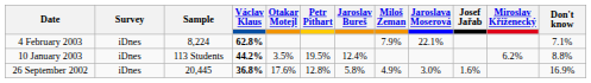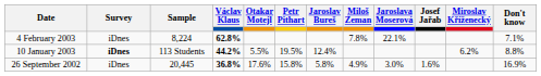 <table class="wikitable" style=text-align:center;font-size:85%;line-height:14px;">
 <tr>
 <th style="width:120px;" rowspan="2">Date</th>
 <th style="width:90px;" rowspan="2">Survey</th>
 <th style="width:90px;" rowspan="2">Sample</th>
 <th><a href='#'>Václav Klaus</a><br><small></small></th>
 <th><a href='#'>Otakar Motejl</a><br><small></small></th>
 <th><a href='#'>Petr Pithart</a><br><small></small></th>
 <th><a href='#'>Jaroslav Bureš</a><br><small></small></th>
 <th><a href='#'>Miloš Zeman</a><br><small></small></th>
 <th><a href='#'>Jaroslava Moserová</a> <br><small></small></th>
 <th>Josef Jařab<br><small></small></th>
 <th><a href='#'>Miroslav Kříženecký</a><br><small></small></th>
 <th style="width:60px;" rowspan="2">Don't know</th>
 </tr>
 <tr>
 <th style="background:#034EA2; width:40px;"></th>
 <th style="background:#F29400; width:40px;"></th>
 <th style="background:#FFCB03; width:40px;"></th>
 <th style="background:#F29400; width:40px;"></th>
 <th style="background:#F29400; width:40px;"></th>
 <th style="background:#0000FF; width:40px;"></th>
 <th style="background:#000000; width:40px;"></th>
 <th style="background:#E00219; width:40px;"></th>
 </tr>
 <tr>
 <td>4 February 2003</td>
 <td>iDnes</td>
 <td>8,224</td>
 <td><strong>62.8%</strong></td>
 <td></td>
 <td></td>
 <td></td>
-<td>7.9%</td>
+<td>7.8%</td>
 <td>22.1%</td>
 <td></td>
 <td></td>
 <td>7.1%</td>
 </tr>
 <tr>
 <td>10 January 2003</td>
-<td>iDnes</td>
+<td><strong>iDnes</strong></td>
 <td>113 Students</td>
 <td><strong>44.2%</strong></td>
-<td>3.5%</td>
+<td>5.5%</td>
 <td>19.5%</td>
 <td>12.4%</td>
 <td></td>
 <td></td>
 <td></td>
 <td>6.2%</td>
 <td>8.8%</td>
 </tr>
 <tr>
 <td>26 September 2002</td>
 <td>iDnes</td>
 <td>20,445</td>
 <td><strong>36.8%</strong></td>
 <td>17.6%</td>
-<td>12.8%</td>
+<td>15.8%</td>
 <td>5.8%</td>
 <td>4.9%</td>
 <td>3.0%</td>
 <td>1.6%</td>
 <td></td>
 <td>16.9%</td>
 </tr>
 </table>
